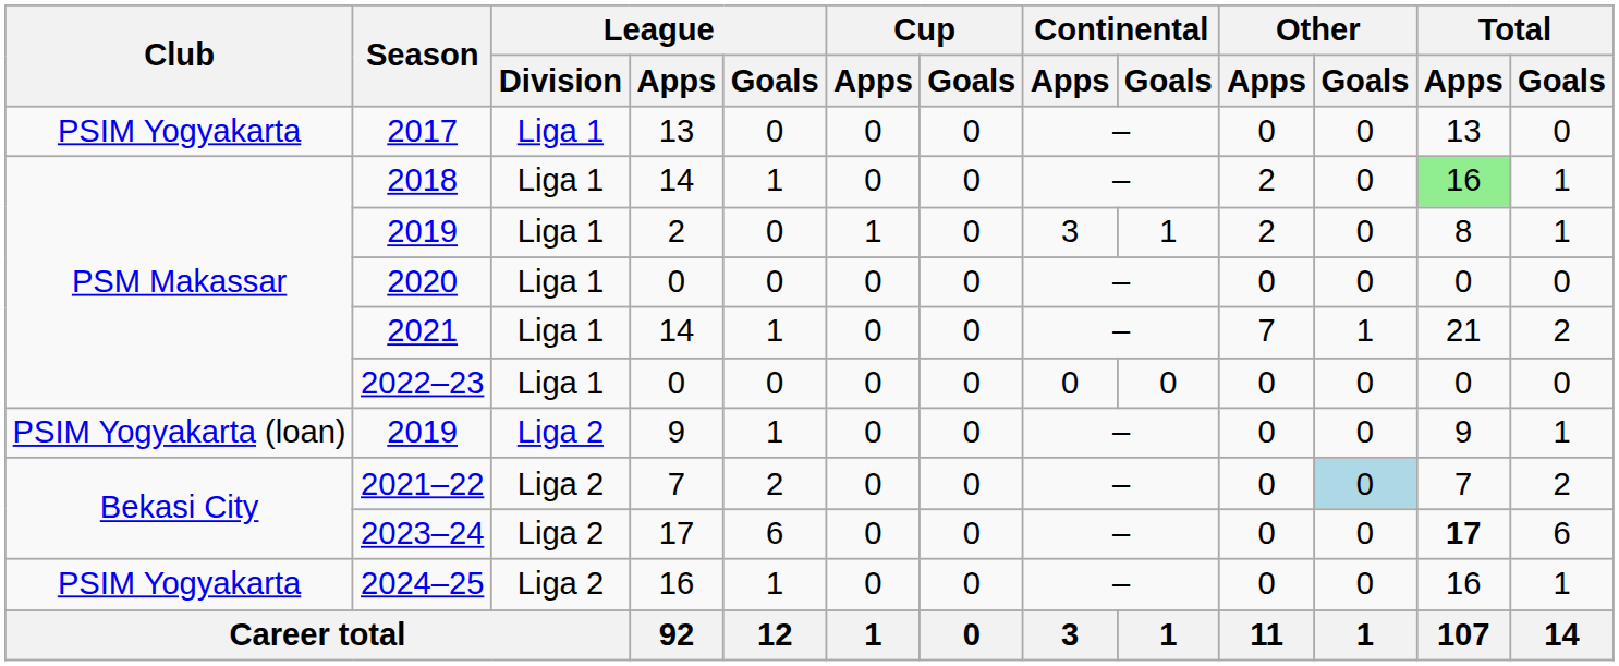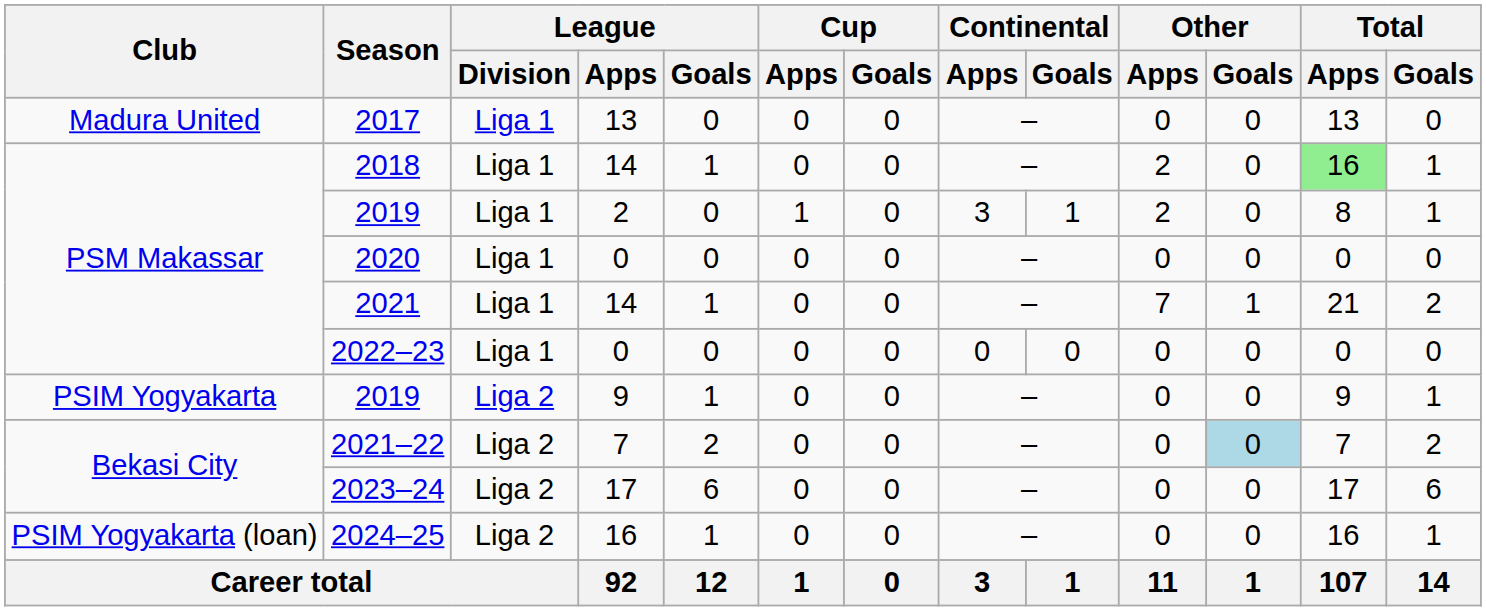 <table class="wikitable" style="text-align: center">
 <tr>
 <th rowspan="2">Club</th>
 <th rowspan="2">Season</th>
 <th colspan="3">League</th>
 <th colspan="2">Cup</th>
 <th colspan="2">Continental</th>
 <th colspan="2">Other</th>
 <th colspan="2">Total</th>
 </tr>
 <tr>
 <th>Division</th>
 <th>Apps</th>
 <th>Goals</th>
 <th>Apps</th>
 <th>Goals</th>
 <th>Apps</th>
 <th>Goals</th>
 <th>Apps</th>
 <th>Goals</th>
 <th>Apps</th>
 <th>Goals</th>
 </tr>
 <tr>
-<td rowspan="1"><a href='#'>PSIM Yogyakarta</a></td>
+<td rowspan="1"><a href='#'>Madura United</a></td>
 <td><a href='#'>2017</a></td>
 <td rowspan="1"><a href='#'>Liga 1</a></td>
 <td>13</td>
 <td>0</td>
 <td>0</td>
 <td>0</td>
 <td colspan="2">–</td>
 <td>0</td>
 <td>0</td>
 <td>13</td>
 <td>0</td>
 </tr>
 <tr>
 <td rowspan="5"><a href='#'>PSM Makassar</a></td>
 <td><a href='#'>2018</a></td>
 <td rowspan="1">Liga 1</td>
 <td>14</td>
 <td>1</td>
 <td>0</td>
 <td>0</td>
 <td colspan="2">–</td>
 <td>2</td>
 <td>0</td>
 <td style="background: lightgreen;">16</td>
 <td>1</td>
 </tr>
 <tr>
 <td><a href='#'>2019</a></td>
 <td rowspan="1" valign="center">Liga 1</td>
 <td>2</td>
 <td>0</td>
 <td>1</td>
 <td>0</td>
 <td>3</td>
 <td>1</td>
 <td>2</td>
 <td>0</td>
 <td>8</td>
 <td>1</td>
 </tr>
 <tr>
 <td><a href='#'>2020</a></td>
 <td rowspan="1" valign="center">Liga 1</td>
 <td>0</td>
 <td>0</td>
 <td>0</td>
 <td>0</td>
 <td colspan="2">–</td>
 <td>0</td>
 <td>0</td>
 <td>0</td>
 <td>0</td>
 </tr>
 <tr>
 <td><a href='#'>2021</a></td>
 <td rowspan="1" valign="center">Liga 1</td>
 <td>14</td>
 <td>1</td>
 <td>0</td>
 <td>0</td>
 <td colspan="2">–</td>
 <td>7</td>
 <td>1</td>
 <td>21</td>
 <td>2</td>
 </tr>
 <tr>
 <td><a href='#'>2022–23</a></td>
 <td>Liga 1</td>
 <td>0</td>
 <td>0</td>
 <td>0</td>
 <td>0</td>
 <td>0</td>
 <td>0</td>
 <td>0</td>
 <td>0</td>
 <td>0</td>
 <td>0</td>
 </tr>
 <tr>
-<td rowspan="1"><a href='#'>PSIM Yogyakarta</a> (loan)</td>
+<td rowspan="1"><a href='#'>PSIM Yogyakarta</a></td>
 <td><a href='#'>2019</a></td>
 <td rowspan="1"><a href='#'>Liga 2</a></td>
 <td>9</td>
 <td>1</td>
 <td>0</td>
 <td>0</td>
 <td colspan="2">–</td>
 <td>0</td>
 <td>0</td>
 <td>9</td>
 <td>1</td>
 </tr>
 <tr>
 <td rowspan="2"><a href='#'>Bekasi City</a></td>
 <td><a href='#'>2021–22</a></td>
 <td rowspan="1">Liga 2</td>
 <td>7</td>
 <td>2</td>
 <td>0</td>
 <td>0</td>
 <td colspan="2">–</td>
 <td>0</td>
 <td style="background: lightblue;">0</td>
 <td>7</td>
 <td>2</td>
 </tr>
 <tr>
 <td><a href='#'>2023–24</a></td>
 <td rowspan="1">Liga 2</td>
 <td>17</td>
 <td>6</td>
 <td>0</td>
 <td>0</td>
 <td colspan="2">–</td>
 <td>0</td>
 <td>0</td>
-<td><strong>17</strong></td>
+<td>17</td>
 <td>6</td>
 </tr>
 <tr>
-<td rowspan="1"><a href='#'>PSIM Yogyakarta</a></td>
+<td rowspan="1"><a href='#'>PSIM Yogyakarta</a> (loan)</td>
 <td><a href='#'>2024–25</a></td>
 <td rowspan="1">Liga 2</td>
 <td>16</td>
 <td>1</td>
 <td>0</td>
 <td>0</td>
 <td colspan="2">–</td>
 <td>0</td>
 <td>0</td>
 <td>16</td>
 <td>1</td>
 </tr>
 <tr>
 <th colspan=3>Career total</th>
 <th>92</th>
 <th>12</th>
 <th>1</th>
 <th>0</th>
 <th>3</th>
 <th>1</th>
 <th>11</th>
 <th>1</th>
 <th>107</th>
 <th>14</th>
 </tr>
 </table>
